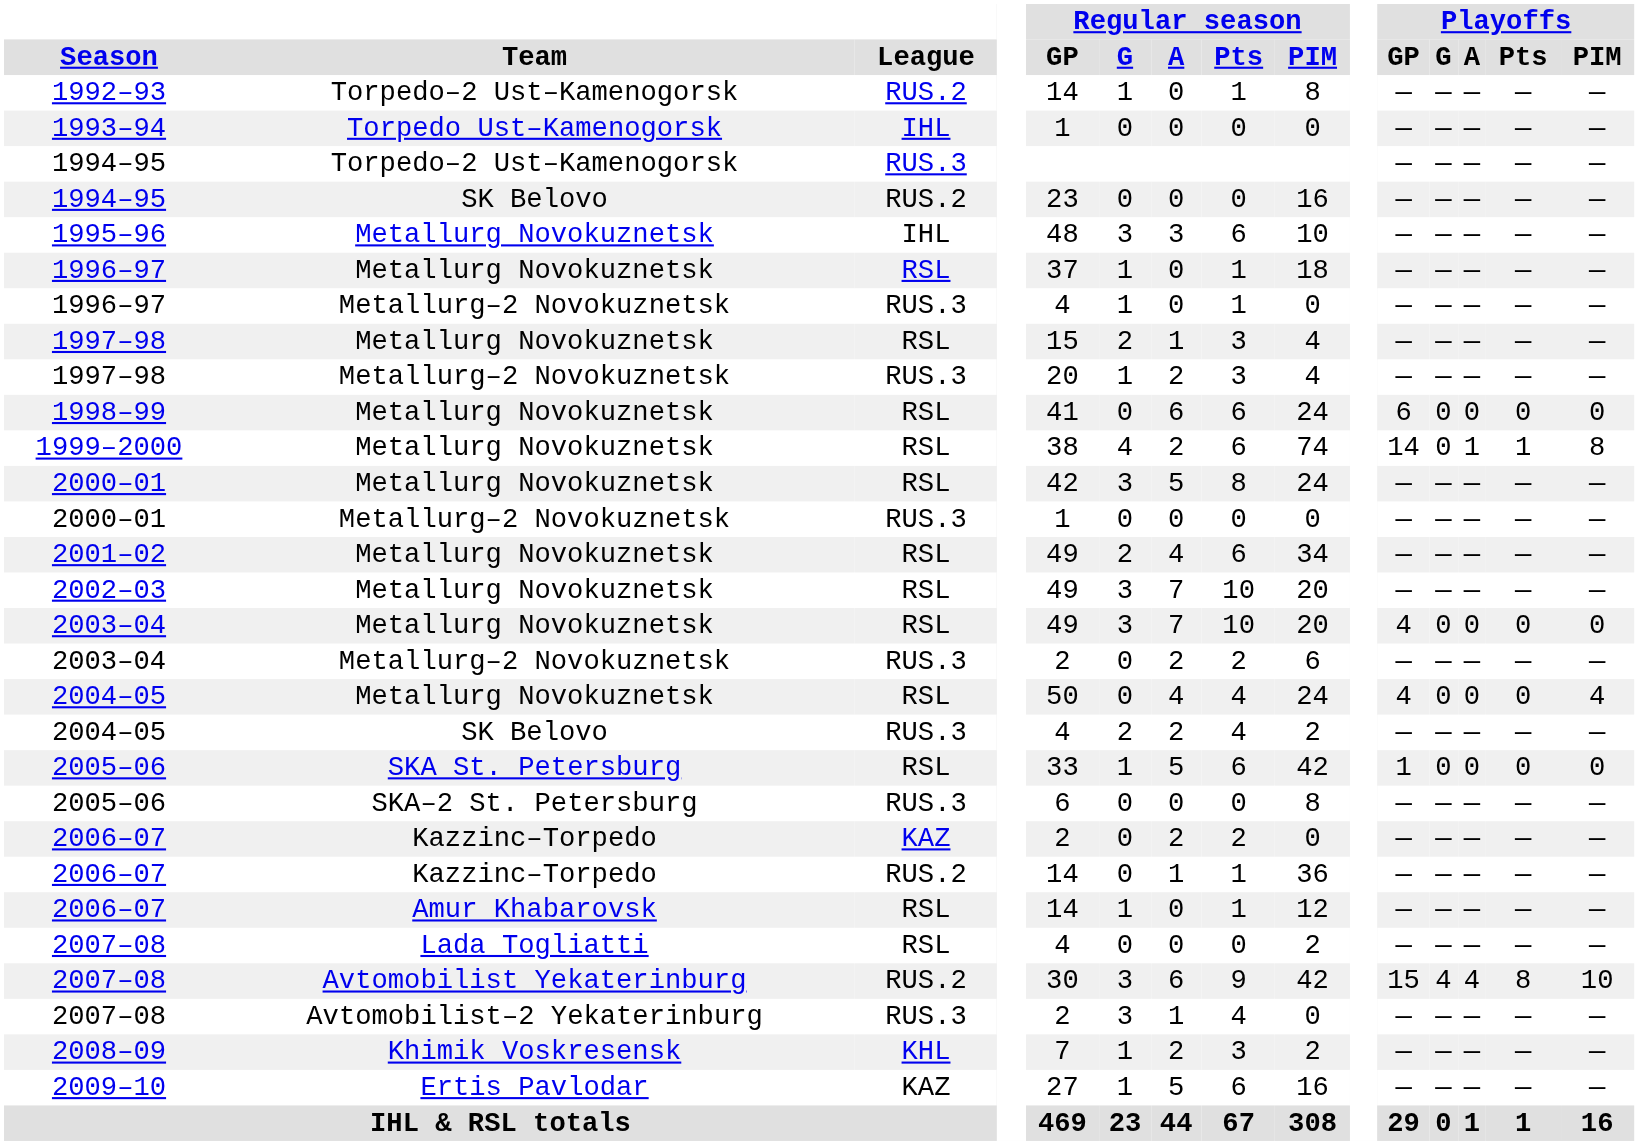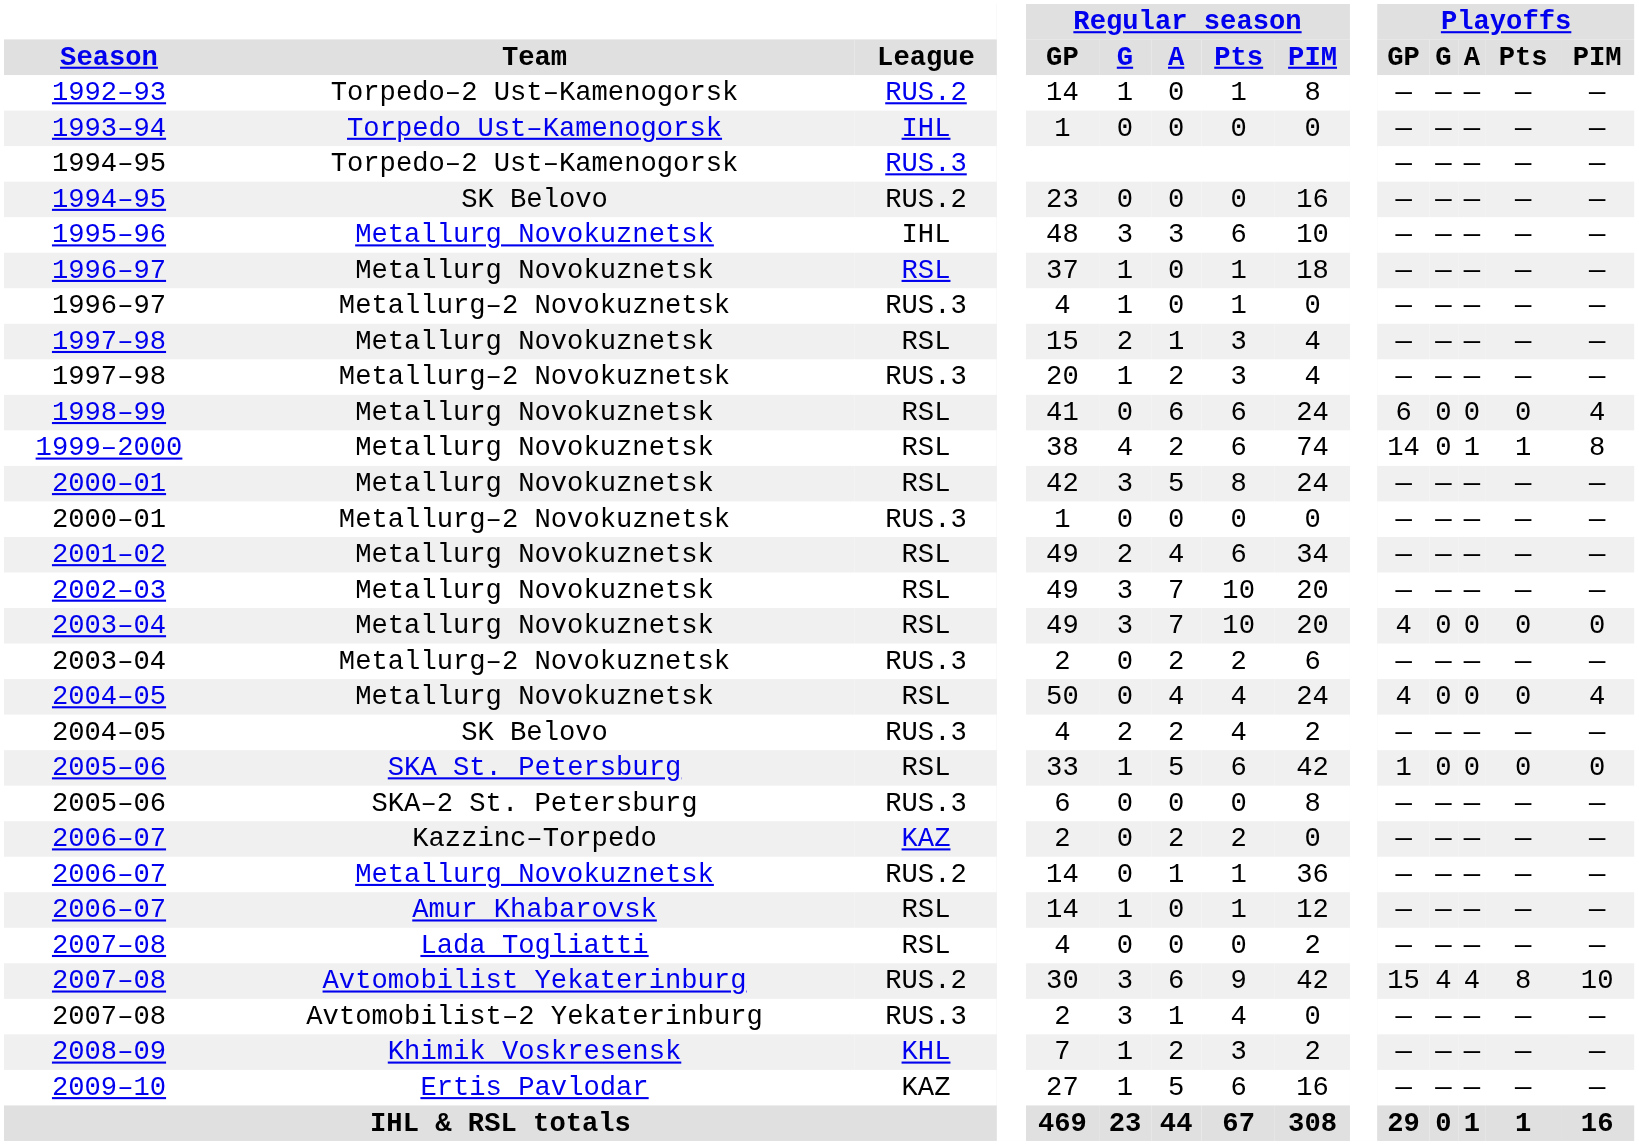 <table border="0" cellpadding="1" cellspacing="0" style="text-align:center; width:60em">
 <tr bgcolor="#e0e0e0">
 <th colspan="3" bgcolor="#ffffff"> </th>
 <th rowspan="99" bgcolor="#ffffff"> </th>
 <th colspan="5"><a href='#'>Regular season</a></th>
 <th rowspan="99" bgcolor="#ffffff"> </th>
 <th colspan="5"><a href='#'>Playoffs</a></th>
 </tr>
 <tr bgcolor="#e0e0e0">
 <th><a href='#'>Season</a></th>
 <th>Team</th>
 <th>League</th>
 <th>GP</th>
 <th><a href='#'>G</a></th>
 <th><a href='#'>A</a></th>
 <th><a href='#'>Pts</a></th>
 <th><a href='#'>PIM</a></th>
 <th>GP</th>
 <th>G</th>
 <th>A</th>
 <th>Pts</th>
 <th>PIM</th>
 </tr>
 <tr>
 <td><a href='#'>1992–93</a></td>
 <td>Torpedo–2 Ust–Kamenogorsk</td>
 <td><a href='#'>RUS.2</a></td>
 <td>14</td>
 <td>1</td>
 <td>0</td>
 <td>1</td>
 <td>8</td>
 <td>—</td>
 <td>—</td>
 <td>—</td>
 <td>—</td>
 <td>—</td>
 </tr>
 <tr bgcolor="#f0f0f0">
 <td><a href='#'>1993–94</a></td>
 <td><a href='#'>Torpedo Ust–Kamenogorsk</a></td>
 <td><a href='#'>IHL</a></td>
 <td>1</td>
 <td>0</td>
 <td>0</td>
 <td>0</td>
 <td>0</td>
 <td>—</td>
 <td>—</td>
 <td>—</td>
 <td>—</td>
 <td>—</td>
 </tr>
 <tr>
 <td>1994–95</td>
 <td>Torpedo–2 Ust–Kamenogorsk</td>
 <td><a href='#'>RUS.3</a></td>
 <td></td>
 <td></td>
 <td></td>
 <td></td>
 <td></td>
 <td>—</td>
 <td>—</td>
 <td>—</td>
 <td>—</td>
 <td>—</td>
 </tr>
 <tr bgcolor="#f0f0f0">
 <td><a href='#'>1994–95</a></td>
 <td>SK Belovo</td>
 <td>RUS.2</td>
 <td>23</td>
 <td>0</td>
 <td>0</td>
 <td>0</td>
 <td>16</td>
 <td>—</td>
 <td>—</td>
 <td>—</td>
 <td>—</td>
 <td>—</td>
 </tr>
 <tr>
 <td><a href='#'>1995–96</a></td>
 <td><a href='#'>Metallurg Novokuznetsk</a></td>
 <td>IHL</td>
 <td>48</td>
 <td>3</td>
 <td>3</td>
 <td>6</td>
 <td>10</td>
 <td>—</td>
 <td>—</td>
 <td>—</td>
 <td>—</td>
 <td>—</td>
 </tr>
 <tr bgcolor="#f0f0f0">
 <td><a href='#'>1996–97</a></td>
 <td>Metallurg Novokuznetsk</td>
 <td><a href='#'>RSL</a></td>
 <td>37</td>
 <td>1</td>
 <td>0</td>
 <td>1</td>
 <td>18</td>
 <td>—</td>
 <td>—</td>
 <td>—</td>
 <td>—</td>
 <td>—</td>
 </tr>
 <tr>
 <td>1996–97</td>
 <td>Metallurg–2 Novokuznetsk</td>
 <td>RUS.3</td>
 <td>4</td>
 <td>1</td>
 <td>0</td>
 <td>1</td>
 <td>0</td>
 <td>—</td>
 <td>—</td>
 <td>—</td>
 <td>—</td>
 <td>—</td>
 </tr>
 <tr bgcolor="#f0f0f0">
 <td><a href='#'>1997–98</a></td>
 <td>Metallurg Novokuznetsk</td>
 <td>RSL</td>
 <td>15</td>
 <td>2</td>
 <td>1</td>
 <td>3</td>
 <td>4</td>
 <td>—</td>
 <td>—</td>
 <td>—</td>
 <td>—</td>
 <td>—</td>
 </tr>
 <tr>
 <td>1997–98</td>
 <td>Metallurg–2 Novokuznetsk</td>
 <td>RUS.3</td>
 <td>20</td>
 <td>1</td>
 <td>2</td>
 <td>3</td>
 <td>4</td>
 <td>—</td>
 <td>—</td>
 <td>—</td>
 <td>—</td>
 <td>—</td>
 </tr>
 <tr bgcolor="#f0f0f0">
 <td><a href='#'>1998–99</a></td>
 <td>Metallurg Novokuznetsk</td>
 <td>RSL</td>
 <td>41</td>
 <td>0</td>
 <td>6</td>
 <td>6</td>
 <td>24</td>
 <td>6</td>
 <td>0</td>
 <td>0</td>
 <td>0</td>
-<td>0</td>
+<td>4</td>
 </tr>
 <tr>
 <td><a href='#'>1999–2000</a></td>
 <td>Metallurg Novokuznetsk</td>
 <td>RSL</td>
 <td>38</td>
 <td>4</td>
 <td>2</td>
 <td>6</td>
 <td>74</td>
 <td>14</td>
 <td>0</td>
 <td>1</td>
 <td>1</td>
 <td>8</td>
 </tr>
 <tr bgcolor="#f0f0f0">
 <td><a href='#'>2000–01</a></td>
 <td>Metallurg Novokuznetsk</td>
 <td>RSL</td>
 <td>42</td>
 <td>3</td>
 <td>5</td>
 <td>8</td>
 <td>24</td>
 <td>—</td>
 <td>—</td>
 <td>—</td>
 <td>—</td>
 <td>—</td>
 </tr>
 <tr>
 <td>2000–01</td>
 <td>Metallurg–2 Novokuznetsk</td>
 <td>RUS.3</td>
 <td>1</td>
 <td>0</td>
 <td>0</td>
 <td>0</td>
 <td>0</td>
 <td>—</td>
 <td>—</td>
 <td>—</td>
 <td>—</td>
 <td>—</td>
 </tr>
 <tr bgcolor="#f0f0f0">
 <td><a href='#'>2001–02</a></td>
 <td>Metallurg Novokuznetsk</td>
 <td>RSL</td>
 <td>49</td>
 <td>2</td>
 <td>4</td>
 <td>6</td>
 <td>34</td>
 <td>—</td>
 <td>—</td>
 <td>—</td>
 <td>—</td>
 <td>—</td>
 </tr>
 <tr>
 <td><a href='#'>2002–03</a></td>
 <td>Metallurg Novokuznetsk</td>
 <td>RSL</td>
 <td>49</td>
 <td>3</td>
 <td>7</td>
 <td>10</td>
 <td>20</td>
 <td>—</td>
 <td>—</td>
 <td>—</td>
 <td>—</td>
 <td>—</td>
 </tr>
 <tr bgcolor="#f0f0f0">
 <td><a href='#'>2003–04</a></td>
 <td>Metallurg Novokuznetsk</td>
 <td>RSL</td>
 <td>49</td>
 <td>3</td>
 <td>7</td>
 <td>10</td>
 <td>20</td>
 <td>4</td>
 <td>0</td>
 <td>0</td>
 <td>0</td>
 <td>0</td>
 </tr>
 <tr>
 <td>2003–04</td>
 <td>Metallurg–2 Novokuznetsk</td>
 <td>RUS.3</td>
 <td>2</td>
 <td>0</td>
 <td>2</td>
 <td>2</td>
 <td>6</td>
 <td>—</td>
 <td>—</td>
 <td>—</td>
 <td>—</td>
 <td>—</td>
 </tr>
 <tr bgcolor="#f0f0f0">
 <td><a href='#'>2004–05</a></td>
 <td>Metallurg Novokuznetsk</td>
 <td>RSL</td>
 <td>50</td>
 <td>0</td>
 <td>4</td>
 <td>4</td>
 <td>24</td>
 <td>4</td>
 <td>0</td>
 <td>0</td>
 <td>0</td>
 <td>4</td>
 </tr>
 <tr>
 <td>2004–05</td>
 <td>SK Belovo</td>
 <td>RUS.3</td>
 <td>4</td>
 <td>2</td>
 <td>2</td>
 <td>4</td>
 <td>2</td>
 <td>—</td>
 <td>—</td>
 <td>—</td>
 <td>—</td>
 <td>—</td>
 </tr>
 <tr bgcolor="#f0f0f0">
 <td><a href='#'>2005–06</a></td>
 <td><a href='#'>SKA St. Petersburg</a></td>
 <td>RSL</td>
 <td>33</td>
 <td>1</td>
 <td>5</td>
 <td>6</td>
 <td>42</td>
 <td>1</td>
 <td>0</td>
 <td>0</td>
 <td>0</td>
 <td>0</td>
 </tr>
 <tr>
 <td>2005–06</td>
 <td>SKA–2 St. Petersburg</td>
 <td>RUS.3</td>
 <td>6</td>
 <td>0</td>
 <td>0</td>
 <td>0</td>
 <td>8</td>
 <td>—</td>
 <td>—</td>
 <td>—</td>
 <td>—</td>
 <td>—</td>
 </tr>
 <tr bgcolor="#f0f0f0">
 <td><a href='#'>2006–07</a></td>
 <td>Kazzinc–Torpedo</td>
 <td><a href='#'>KAZ</a></td>
 <td>2</td>
 <td>0</td>
 <td>2</td>
 <td>2</td>
 <td>0</td>
 <td>—</td>
 <td>—</td>
 <td>—</td>
 <td>—</td>
 <td>—</td>
 </tr>
 <tr>
 <td><a href='#'>2006–07</a></td>
-<td>Kazzinc–Torpedo</td>
+<td><a href='#'>Metallurg Novokuznetsk</a></td>
 <td>RUS.2</td>
 <td>14</td>
 <td>0</td>
 <td>1</td>
 <td>1</td>
 <td>36</td>
 <td>—</td>
 <td>—</td>
 <td>—</td>
 <td>—</td>
 <td>—</td>
 </tr>
 <tr bgcolor="#f0f0f0">
 <td><a href='#'>2006–07</a></td>
 <td><a href='#'>Amur Khabarovsk</a></td>
 <td>RSL</td>
 <td>14</td>
 <td>1</td>
 <td>0</td>
 <td>1</td>
 <td>12</td>
 <td>—</td>
 <td>—</td>
 <td>—</td>
 <td>—</td>
 <td>—</td>
 </tr>
 <tr>
 <td><a href='#'>2007–08</a></td>
 <td><a href='#'>Lada Togliatti</a></td>
 <td>RSL</td>
 <td>4</td>
 <td>0</td>
 <td>0</td>
 <td>0</td>
 <td>2</td>
 <td>—</td>
 <td>—</td>
 <td>—</td>
 <td>—</td>
 <td>—</td>
 </tr>
 <tr bgcolor="#f0f0f0">
 <td><a href='#'>2007–08</a></td>
 <td><a href='#'>Avtomobilist Yekaterinburg</a></td>
 <td>RUS.2</td>
 <td>30</td>
 <td>3</td>
 <td>6</td>
 <td>9</td>
 <td>42</td>
 <td>15</td>
 <td>4</td>
 <td>4</td>
 <td>8</td>
 <td>10</td>
 </tr>
 <tr>
 <td>2007–08</td>
 <td>Avtomobilist–2 Yekaterinburg</td>
 <td>RUS.3</td>
 <td>2</td>
 <td>3</td>
 <td>1</td>
 <td>4</td>
 <td>0</td>
 <td>—</td>
 <td>—</td>
 <td>—</td>
 <td>—</td>
 <td>—</td>
 </tr>
 <tr bgcolor="#f0f0f0">
 <td><a href='#'>2008–09</a></td>
 <td><a href='#'>Khimik Voskresensk</a></td>
 <td><a href='#'>KHL</a></td>
 <td>7</td>
 <td>1</td>
 <td>2</td>
 <td>3</td>
 <td>2</td>
 <td>—</td>
 <td>—</td>
 <td>—</td>
 <td>—</td>
 <td>—</td>
 </tr>
 <tr>
 <td><a href='#'>2009–10</a></td>
 <td><a href='#'>Ertis Pavlodar</a></td>
 <td>KAZ</td>
 <td>27</td>
 <td>1</td>
 <td>5</td>
 <td>6</td>
 <td>16</td>
 <td>—</td>
 <td>—</td>
 <td>—</td>
 <td>—</td>
 <td>—</td>
 </tr>
 <tr bgcolor="#e0e0e0">
 <th colspan="3">IHL & RSL totals</th>
 <th>469</th>
 <th>23</th>
 <th>44</th>
 <th>67</th>
 <th>308</th>
 <th>29</th>
 <th>0</th>
 <th>1</th>
 <th>1</th>
 <th>16</th>
 </tr>
 </table>
